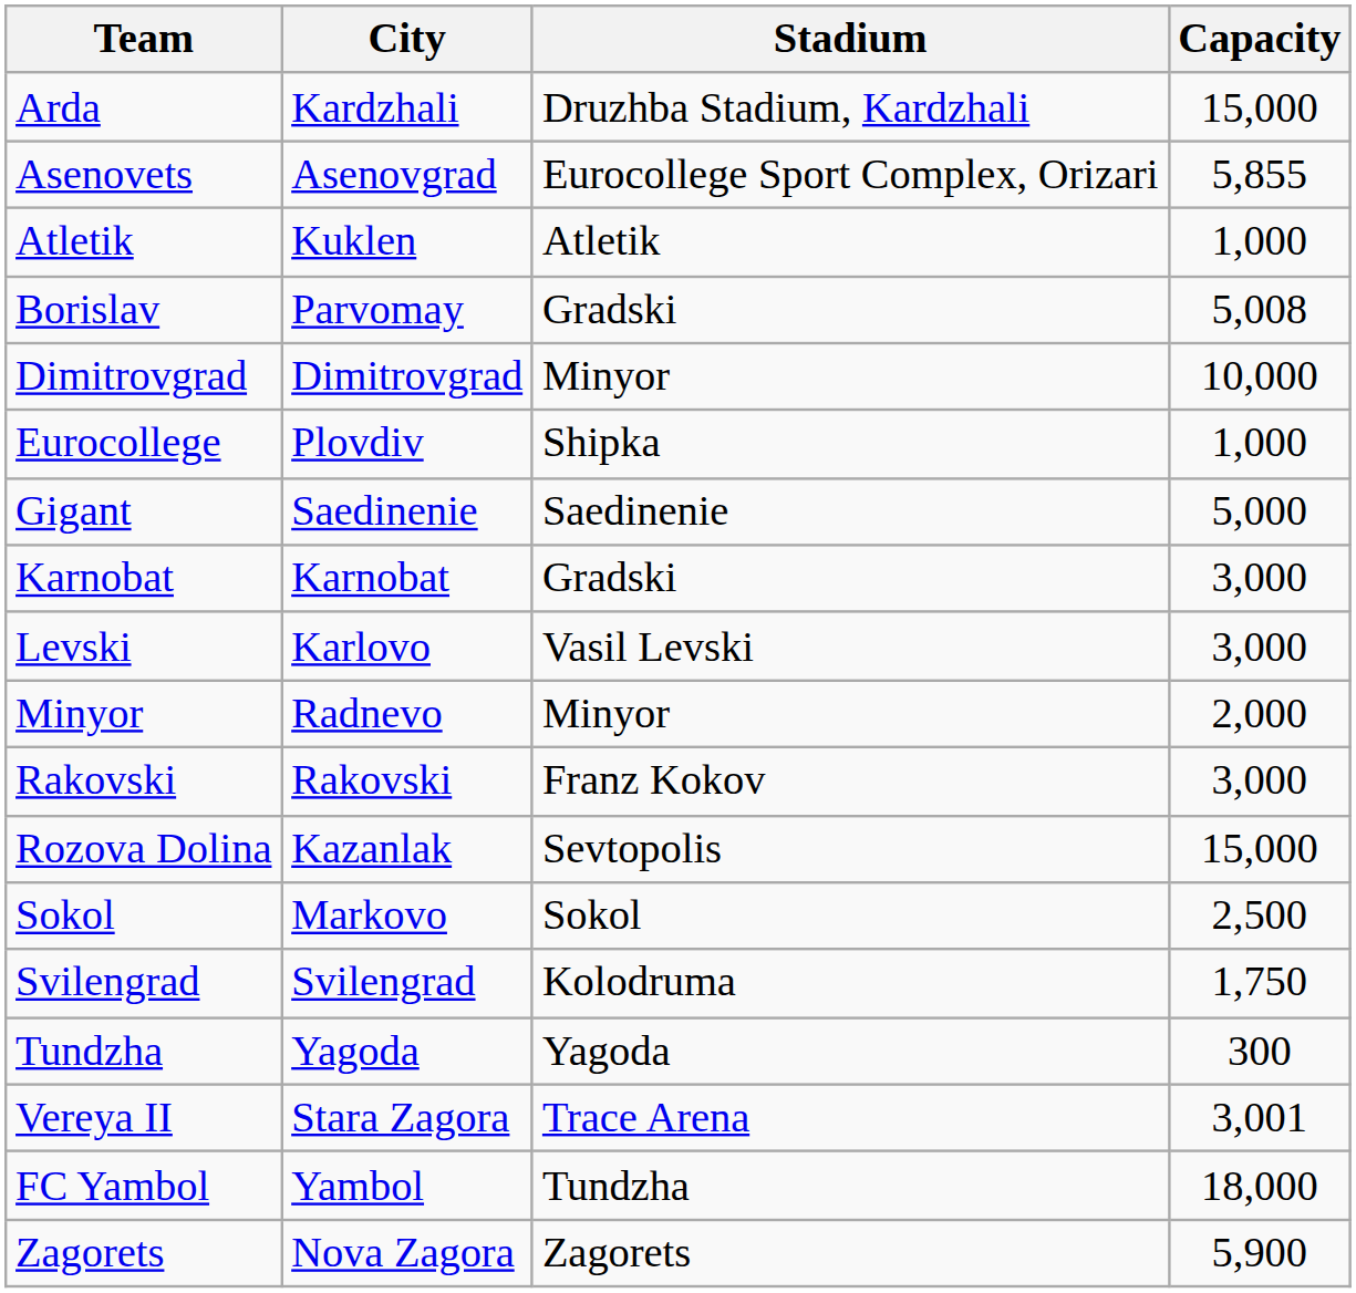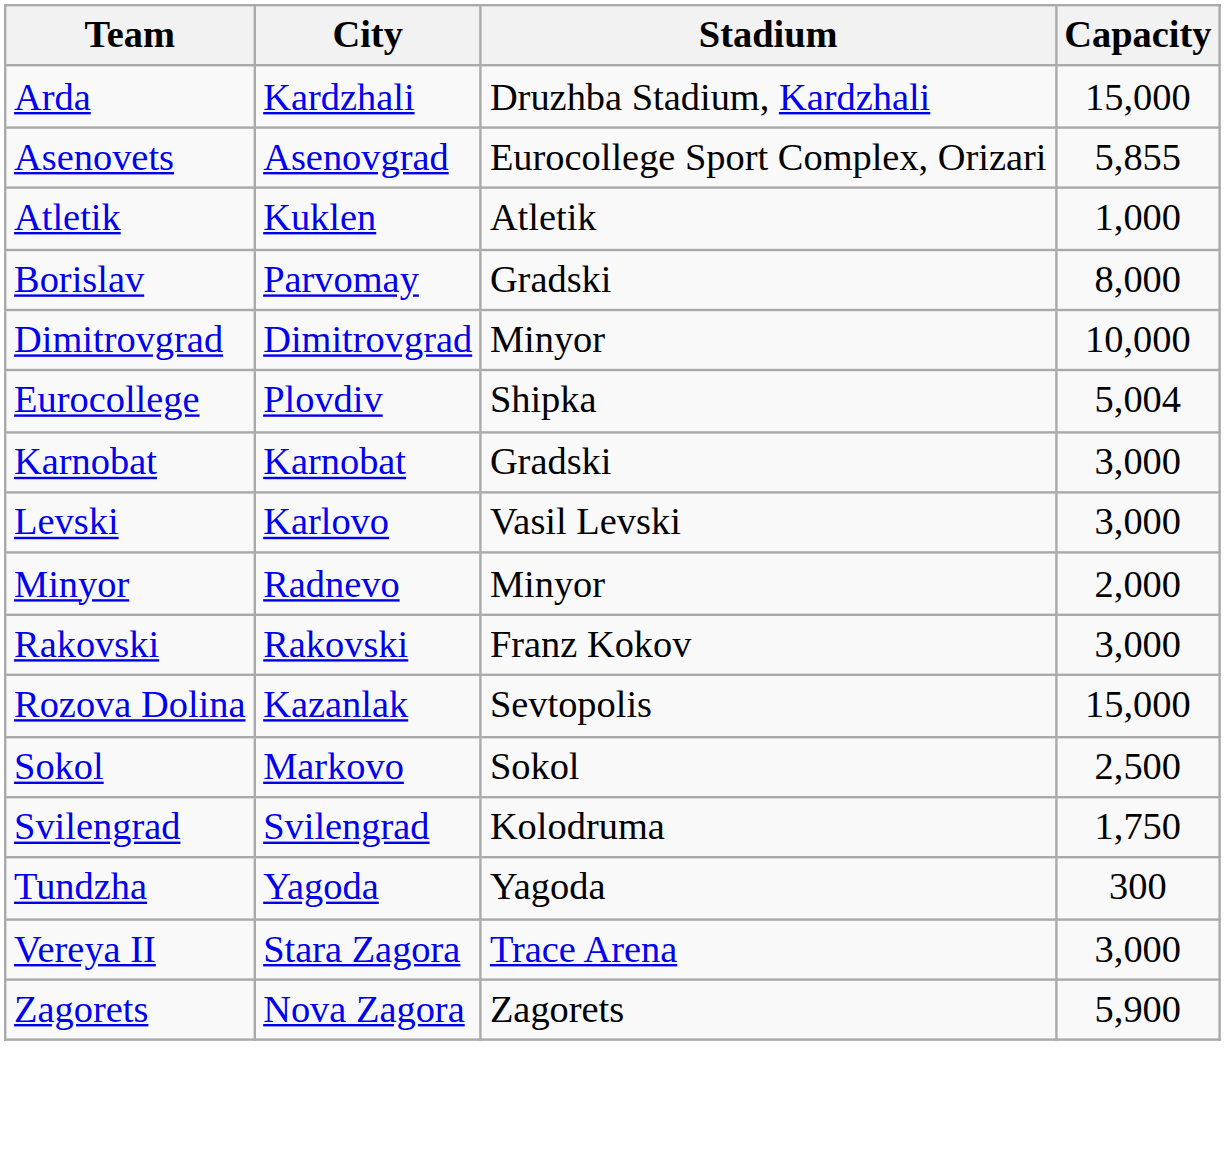 <table class="wikitable sortable">
 <tr>
 <th>Team</th>
 <th>City</th>
 <th>Stadium</th>
 <th>Capacity</th>
 </tr>
 <tr>
 <td><a href='#'>Arda</a></td>
 <td><a href='#'>Kardzhali</a></td>
 <td>Druzhba Stadium, <a href='#'>Kardzhali</a></td>
 <td align=center>15,000</td>
 </tr>
 <tr>
 <td><a href='#'>Asenovets</a></td>
 <td><a href='#'>Asenovgrad</a></td>
 <td>Eurocollege Sport Complex, Orizari</td>
 <td align=center>5,855</td>
 </tr>
 <tr>
 <td><a href='#'>Atletik</a></td>
 <td><a href='#'>Kuklen</a></td>
 <td>Atletik</td>
 <td align=center>1,000</td>
 </tr>
 <tr>
 <td><a href='#'>Borislav</a></td>
 <td><a href='#'>Parvomay</a></td>
 <td>Gradski</td>
-<td align="center">5,008</td>
+<td align="center">8,000</td>
 </tr>
 <tr>
 <td><a href='#'>Dimitrovgrad</a></td>
 <td><a href='#'>Dimitrovgrad</a></td>
 <td>Minyor</td>
 <td align=center>10,000</td>
 </tr>
 <tr>
 <td><a href='#'>Eurocollege</a></td>
 <td><a href='#'>Plovdiv</a></td>
 <td>Shipka</td>
-<td align=center>1,000</td>
-</tr>
-<tr>
-<td><a href='#'>Gigant</a></td>
-<td><a href='#'>Saedinenie</a></td>
-<td>Saedinenie</td>
-<td align="center">5,000</td>
+<td align=center>5,004</td>
 </tr>
 <tr>
 <td><a href='#'>Karnobat</a></td>
 <td><a href='#'>Karnobat</a></td>
 <td>Gradski</td>
 <td align=center>3,000</td>
 </tr>
 <tr>
 <td><a href='#'>Levski</a></td>
 <td><a href='#'>Karlovo</a></td>
 <td>Vasil Levski</td>
 <td align=center>3,000</td>
 </tr>
 <tr>
 <td><a href='#'>Minyor</a></td>
 <td><a href='#'>Radnevo</a></td>
 <td>Minyor</td>
 <td align=center>2,000</td>
 </tr>
 <tr>
 <td><a href='#'>Rakovski</a></td>
 <td><a href='#'>Rakovski</a></td>
 <td>Franz Kokov</td>
 <td align="center">3,000</td>
 </tr>
 <tr>
 <td><a href='#'>Rozova Dolina</a></td>
 <td><a href='#'>Kazanlak</a></td>
 <td>Sevtopolis</td>
 <td align="center">15,000</td>
 </tr>
 <tr>
 <td><a href='#'>Sokol</a></td>
 <td><a href='#'>Markovo</a></td>
 <td>Sokol</td>
 <td align="center">2,500</td>
 </tr>
 <tr>
 <td><a href='#'>Svilengrad</a></td>
 <td><a href='#'>Svilengrad</a></td>
 <td>Kolodruma</td>
 <td align="center">1,750</td>
 </tr>
 <tr>
 <td><a href='#'>Tundzha</a></td>
 <td><a href='#'>Yagoda</a></td>
 <td>Yagoda</td>
 <td align="center">300</td>
 </tr>
 <tr>
 <td><a href='#'>Vereya II</a></td>
 <td><a href='#'>Stara Zagora</a></td>
 <td><a href='#'>Trace Arena</a></td>
-<td align="center">3,001</td>
-</tr>
-<tr>
-<td><a href='#'>FC Yambol</a></td>
-<td><a href='#'>Yambol</a></td>
-<td>Tundzha</td>
-<td align="center">18,000</td>
+<td align="center">3,000</td>
 </tr>
 <tr>
 <td><a href='#'>Zagorets</a></td>
 <td><a href='#'>Nova Zagora</a></td>
 <td>Zagorets</td>
 <td align="center">5,900</td>
 </tr>
 </table>
